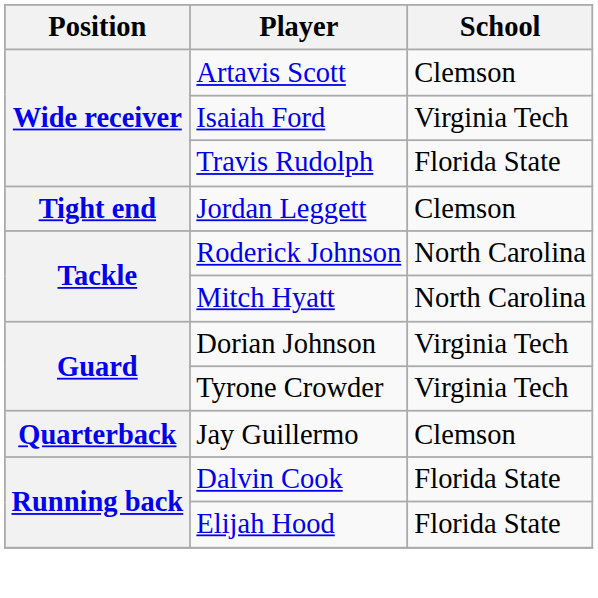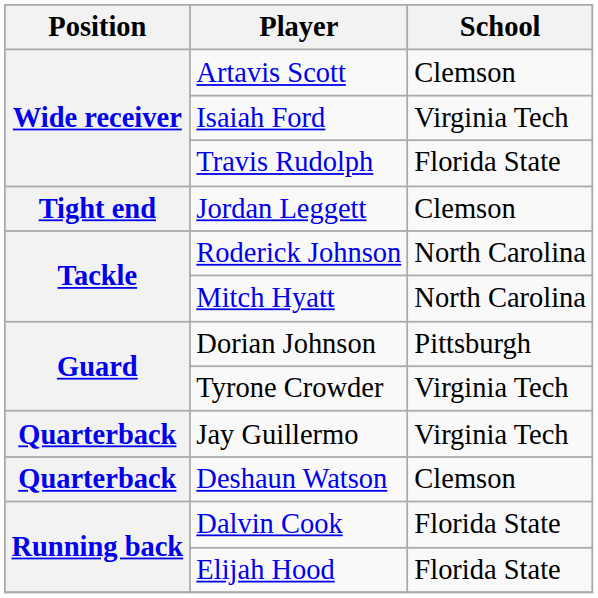 <table class="wikitable">
 <tr>
 <th>Position</th>
 <th>Player</th>
 <th>School</th>
 </tr>
 <tr>
 <th rowspan="3"><a href='#'>Wide receiver</a></th>
 <td><a href='#'>Artavis Scott</a></td>
 <td>Clemson</td>
 </tr>
 <tr>
 <td><a href='#'>Isaiah Ford</a></td>
 <td>Virginia Tech</td>
 </tr>
 <tr>
 <td><a href='#'>Travis Rudolph</a></td>
 <td>Florida State</td>
 </tr>
 <tr>
 <th rowspan="1"><a href='#'>Tight end</a></th>
 <td><a href='#'>Jordan Leggett</a></td>
 <td>Clemson</td>
 </tr>
 <tr>
 <th rowspan="2"><a href='#'>Tackle</a></th>
 <td><a href='#'>Roderick Johnson</a></td>
 <td>North Carolina</td>
 </tr>
 <tr>
 <td><a href='#'>Mitch Hyatt</a></td>
 <td>North Carolina</td>
 </tr>
 <tr>
 <th rowspan="2"><a href='#'>Guard</a></th>
 <td>Dorian Johnson</td>
-<td>Virginia Tech</td>
+<td>Pittsburgh</td>
 </tr>
 <tr>
 <td>Tyrone Crowder</td>
 <td>Virginia Tech</td>
 </tr>
 <tr>
 <th rowspan="1"><a href='#'>Quarterback</a></th>
 <td>Jay Guillermo</td>
+<td>Virginia Tech</td>
+</tr>
+<tr>
+<th rowspan="1"><a href='#'>Quarterback</a></th>
+<td><a href='#'>Deshaun Watson</a></td>
 <td>Clemson</td>
 </tr>
 <tr>
 <th rowspan="2"><a href='#'>Running back</a></th>
 <td><a href='#'>Dalvin Cook</a></td>
 <td>Florida State</td>
 </tr>
 <tr>
 <td><a href='#'>Elijah Hood</a></td>
 <td>Florida State</td>
 </tr>
 <tr>
 </tr>
 </table>
